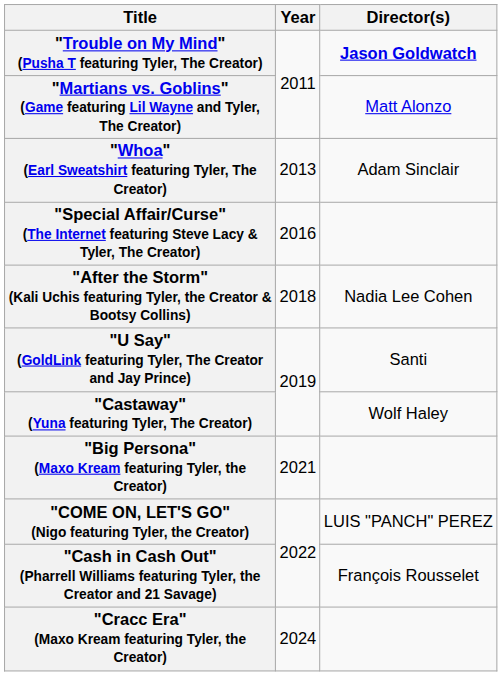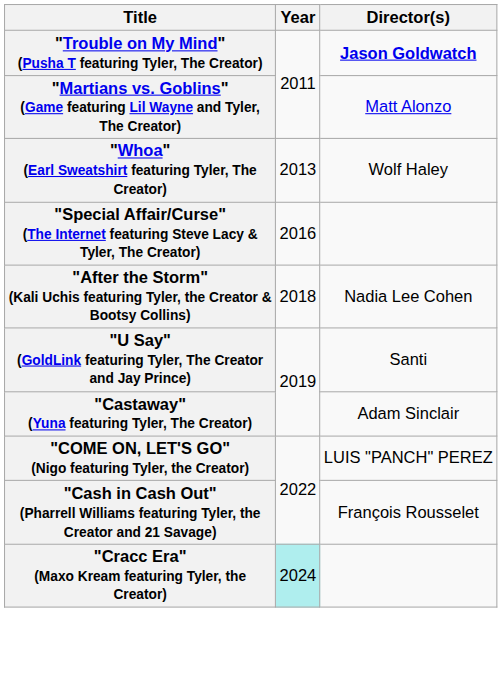 <table class="wikitable plainrowheaders" style="text-align:center;">
 <tr>
 <th scope="col" style="width:16em;">Title</th>
 <th scope="col">Year</th>
 <th scope="col">Director(s)</th>
 </tr>
 <tr>
 <th scope="row">"<a href='#'>Trouble on My Mind</a>"<br><small>(<a href='#'>Pusha T</a> featuring Tyler, The Creator)</small></th>
 <td rowspan="2">2011</td>
 <td><strong><a href='#'>Jason Goldwatch</a></strong></td>
 </tr>
 <tr>
 <th scope="row">"<a href='#'>Martians vs. Goblins</a>"<br><small>(<a href='#'>Game</a> featuring <a href='#'>Lil Wayne</a> and Tyler, The Creator)</small></th>
 <td><a href='#'>Matt Alonzo</a></td>
 </tr>
 <tr>
 <th scope="row">"<a href='#'>Whoa</a>"<br><small>(<a href='#'>Earl Sweatshirt</a> featuring Tyler, The Creator)</small></th>
 <td>2013</td>
-<td>Adam Sinclair</td>
+<td>Wolf Haley</td>
 </tr>
 <tr>
 <th scope="row">"Special Affair/Curse"<br><small>(<a href='#'>The Internet</a> featuring Steve Lacy & Tyler, The Creator)</small></th>
 <td>2016</td>
 <td></td>
 </tr>
 <tr>
 <th scope="row">"After the Storm"<br><small>(Kali Uchis featuring Tyler, the Creator & Bootsy Collins)</small></th>
 <td>2018</td>
 <td>Nadia Lee Cohen</td>
 </tr>
 <tr>
 <th scope="row">"U Say"<br><small>(<a href='#'>GoldLink</a> featuring Tyler, The Creator and Jay Prince)</small></th>
 <td rowspan="2">2019</td>
 <td>Santi</td>
 </tr>
 <tr>
 <th scope="row">"Castaway"<br><small>(<a href='#'>Yuna</a> featuring Tyler, The Creator)</small></th>
-<td>Wolf Haley</td>
-</tr>
-<tr>
-<th>"Big Persona"<br><small>(<a href='#'>Maxo Kream</a> featuring Tyler, the Creator)</small></th>
-<td>2021</td>
-<td></td>
+<td>Adam Sinclair</td>
 </tr>
 <tr>
 <th>"COME ON, LET'S GO"<br><small>(Nigo featuring Tyler, the Creator)</small></th>
 <td rowspan="2">2022</td>
 <td>LUIS "PANCH" PEREZ</td>
 </tr>
 <tr>
 <th>"Cash in Cash Out"<br><small>(Pharrell Williams featuring Tyler, the Creator and 21 Savage)</small></th>
 <td>François Rousselet</td>
 </tr>
 <tr>
 <th>"Cracc Era"<br><small>(Maxo Kream featuring Tyler, the Creator)</small></th>
-<td>2024</td>
+<td style="background: paleturquoise;">2024</td>
 <td></td>
 </tr>
 </table>
